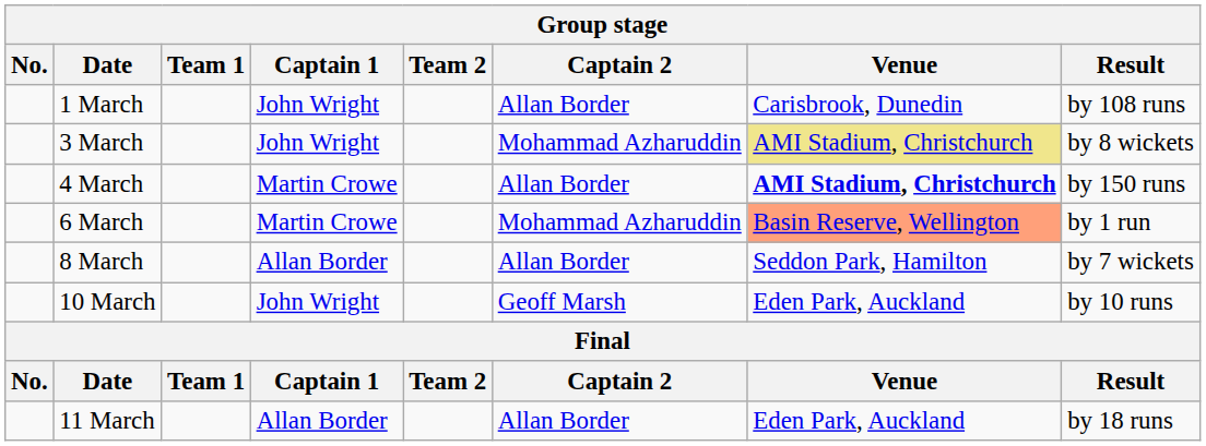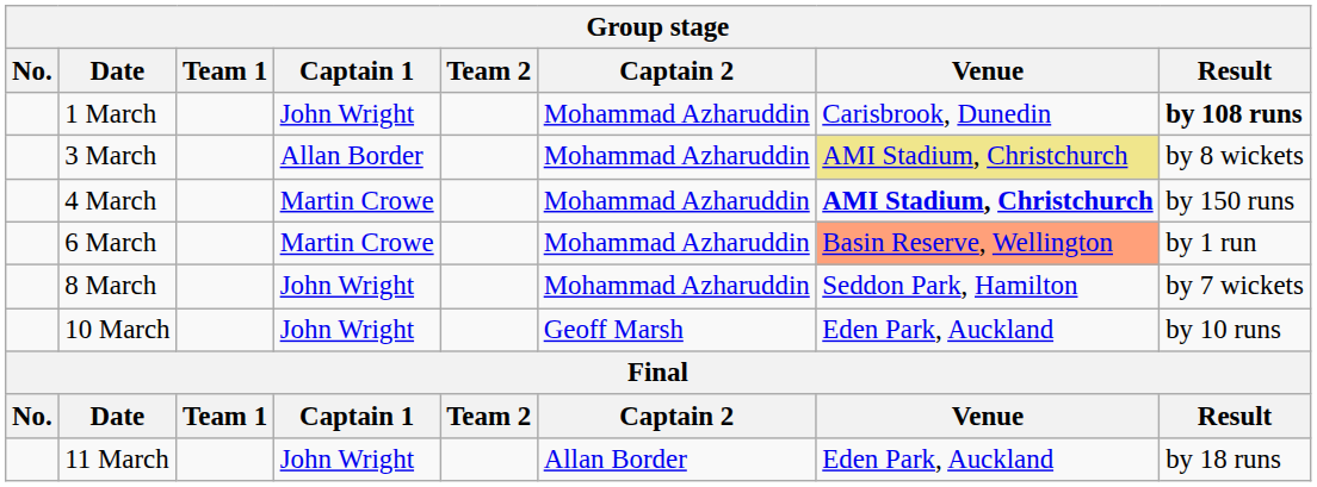 <table class="wikitable">
 <tr>
 <th colspan="9">Group stage</th>
 </tr>
 <tr>
 <th>No.</th>
 <th>Date</th>
 <th>Team 1</th>
 <th>Captain 1</th>
 <th>Team 2</th>
 <th>Captain 2</th>
 <th>Venue</th>
 <th>Result</th>
 </tr>
 <tr>
 <td></td>
 <td>1 March</td>
 <td></td>
 <td><a href='#'>John Wright</a></td>
 <td></td>
-<td><a href='#'>Allan Border</a></td>
+<td><a href='#'>Mohammad Azharuddin</a></td>
 <td><a href='#'>Carisbrook</a>, <a href='#'>Dunedin</a></td>
-<td> by 108 runs</td>
+<td><strong> by 108 runs</strong></td>
 </tr>
 <tr>
 <td></td>
 <td>3 March</td>
 <td></td>
-<td><a href='#'>John Wright</a></td>
+<td><a href='#'>Allan Border</a></td>
 <td></td>
 <td><a href='#'>Mohammad Azharuddin</a></td>
 <td style="background: khaki;"><a href='#'>AMI Stadium</a>, <a href='#'>Christchurch</a></td>
 <td> by 8 wickets</td>
 </tr>
 <tr>
 <td></td>
 <td>4 March</td>
 <td></td>
 <td><a href='#'>Martin Crowe</a></td>
 <td></td>
-<td><a href='#'>Allan Border</a></td>
+<td><a href='#'>Mohammad Azharuddin</a></td>
 <td><strong><a href='#'>AMI Stadium</a>, <a href='#'>Christchurch</a></strong></td>
 <td> by 150 runs</td>
 </tr>
 <tr>
 <td></td>
 <td>6 March</td>
 <td></td>
 <td><a href='#'>Martin Crowe</a></td>
 <td></td>
 <td><a href='#'>Mohammad Azharuddin</a></td>
 <td style="background: lightsalmon;"><a href='#'>Basin Reserve</a>, <a href='#'>Wellington</a></td>
 <td> by 1 run</td>
 </tr>
 <tr>
 <td></td>
 <td>8 March</td>
 <td></td>
-<td><a href='#'>Allan Border</a></td>
+<td><a href='#'>John Wright</a></td>
 <td></td>
-<td><a href='#'>Allan Border</a></td>
+<td><a href='#'>Mohammad Azharuddin</a></td>
 <td><a href='#'>Seddon Park</a>, <a href='#'>Hamilton</a></td>
 <td> by 7 wickets</td>
 </tr>
 <tr>
 <td></td>
 <td>10 March</td>
 <td></td>
 <td><a href='#'>John Wright</a></td>
 <td></td>
 <td><a href='#'>Geoff Marsh</a></td>
 <td><a href='#'>Eden Park</a>, <a href='#'>Auckland</a></td>
 <td> by 10 runs</td>
 </tr>
 <tr>
 <th colspan="9">Final</th>
 </tr>
 <tr>
 <th>No.</th>
 <th>Date</th>
 <th>Team 1</th>
 <th>Captain 1</th>
 <th>Team 2</th>
 <th>Captain 2</th>
 <th>Venue</th>
 <th>Result</th>
 </tr>
 <tr>
 <td></td>
 <td>11 March</td>
 <td></td>
-<td><a href='#'>Allan Border</a></td>
+<td><a href='#'>John Wright</a></td>
 <td></td>
 <td><a href='#'>Allan Border</a></td>
 <td><a href='#'>Eden Park</a>, <a href='#'>Auckland</a></td>
 <td> by 18 runs</td>
 </tr>
 </table>
